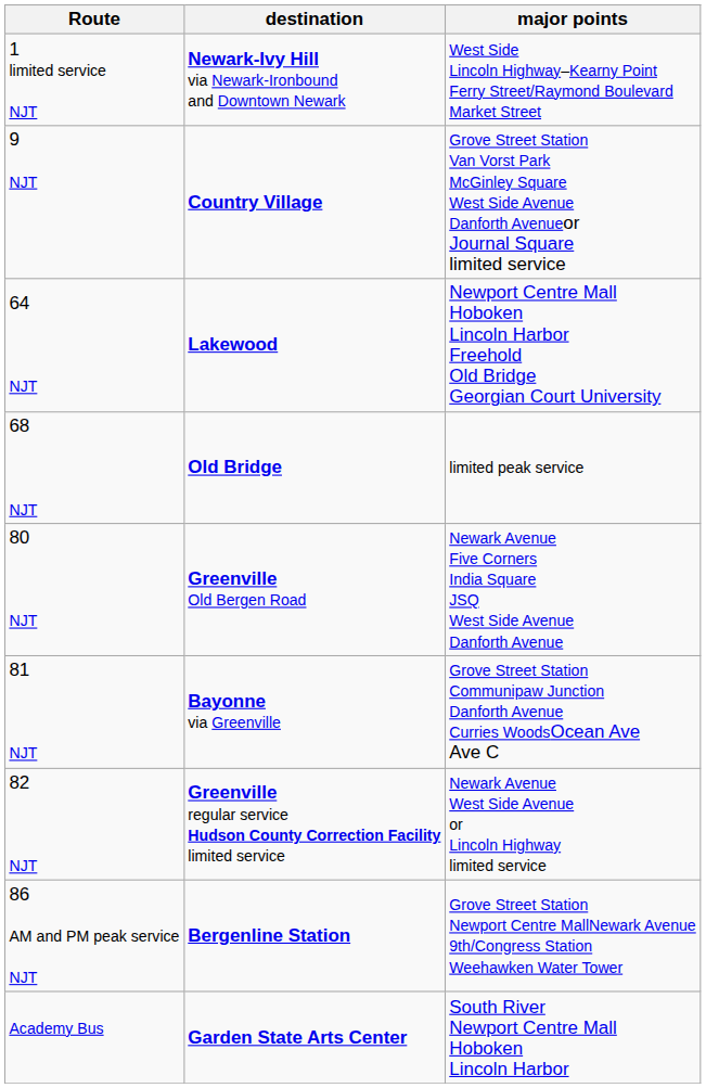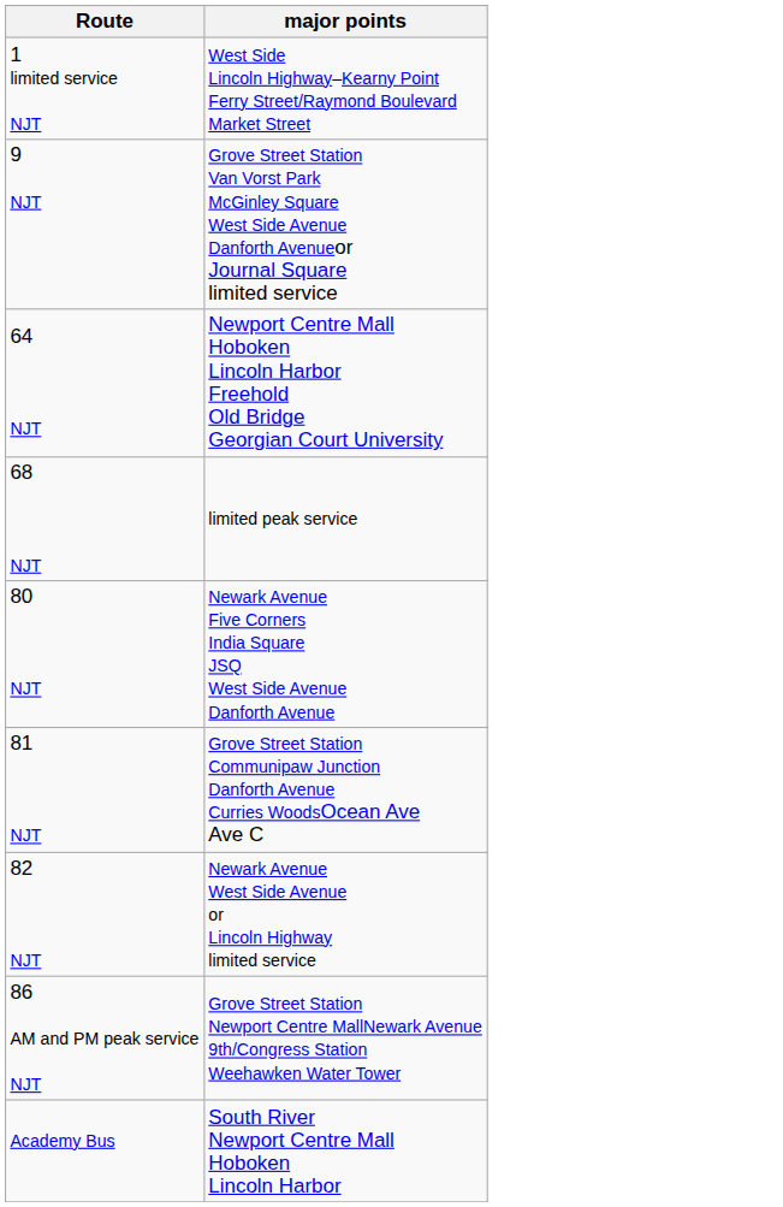 <table class=wikitable>
 <tr>
 <th>Route</th>
-<th colspan=1>destination</th>
 <th>major points</th>
 </tr>
 <tr>
 <td valign=top><div>1<br><small>limited service</small></div><br><small><a href='#'>NJT</a></small></td>
-<td><strong><a href='#'>Newark-Ivy Hill</a></strong><br><small>via <a href='#'>Newark-Ironbound</a><br> and <a href='#'>Downtown Newark</a></small></td>
 <td><small><a href='#'>West Side</a><br><a href='#'>Lincoln Highway</a>–<a href='#'>Kearny Point</a><br><a href='#'>Ferry Street/Raymond Boulevard</a><br><a href='#'>Market Street</a><br></small></td>
 </tr>
 <tr>
 <td valign="top">9<div></div><br> <small><a href='#'>NJT</a></small></td>
-<td><strong><a href='#'>Country Village</a></strong></td>
 <td><small><a href='#'>Grove Street Station</a><br><a href='#'>Van Vorst Park</a><br><a href='#'>McGinley Square</a><br><a href='#'>West Side Avenue</a><br><a href='#'>Danforth Avenue</a></small>or<br><a href='#'>Journal Square</a><br>limited service</td>
 </tr>
 <tr>
 <td><div>64</div><br><br><br><small><a href='#'>NJT</a></small></td>
-<td><a href='#'><strong>Lakewood</strong></a></td>
 <td><a href='#'>Newport Centre Mall</a><br><a href='#'>Hoboken</a><br><a href='#'>Lincoln Harbor</a><br><a href='#'>Freehold</a><br><a href='#'>Old Bridge</a><br><a href='#'>Georgian Court University</a></td>
 </tr>
 <tr>
 <td><div>68</div><br><br><br><small><a href='#'>NJT</a></small></td>
-<td><a href='#'><strong>Old Bridge</strong></a></td>
 <td><small>limited peak service</small></td>
 </tr>
 <tr>
 <td valign=top><div>80</div><br><br><br><small><a href='#'>NJT</a></small></td>
-<td><strong><a href='#'>Greenville</a></strong><br><small><a href='#'>Old Bergen Road</a></small></td>
 <td><small><a href='#'>Newark Avenue</a><br><a href='#'>Five Corners</a><br><a href='#'>India Square</a><br><a href='#'>JSQ</a><br><a href='#'>West Side Avenue</a><br><a href='#'>Danforth Avenue</a></small></td>
 </tr>
 <tr>
 <td valign=top><div>81</div><br><br><br><small><a href='#'>NJT</a></small></td>
-<td><strong><a href='#'>Bayonne</a></strong><br><small>via <a href='#'>Greenville</a></small></td>
 <td><small><a href='#'>Grove Street Station</a><br><a href='#'>Communipaw Junction</a><br><a href='#'>Danforth Avenue</a><br><a href='#'>Curries Woods</a></small><a href='#'>Ocean Ave</a><br>Ave C</td>
 </tr>
 <tr>
 <td valign=top><div>82</div><br><br><br><small><a href='#'>NJT</a></small></td>
-<td><strong><a href='#'>Greenville</a></strong><br><small>regular service<br><strong><a href='#'>Hudson County Correction Facility</a></strong><br>limited service</small></td>
 <td><small><a href='#'>Newark Avenue</a><br><a href='#'>West Side Avenue</a><br>or<br><a href='#'>Lincoln Highway</a><br>limited service</small></td>
 </tr>
 <tr>
 <td valign=top><div>86</div><br><small>AM and PM peak service<br><br><a href='#'>NJT</a></small></td>
-<td><strong><a href='#'>Bergenline Station</a></strong></td>
 <td><small><a href='#'>Grove Street Station</a><br><a href='#'>Newport Centre Mall</a></small><small><a href='#'>Newark Avenue</a><br><a href='#'>9th/Congress Station</a><br><a href='#'>Weehawken Water Tower</a></small></td>
 </tr>
 <tr>
 <td valign=top><br> <small><a href='#'>Academy Bus</a></small></td>
-<td><strong><a href='#'>Garden State Arts Center</a></strong></td>
 <td><a href='#'>South River</a><br><a href='#'>Newport Centre Mall</a><br><a href='#'>Hoboken</a><br><a href='#'>Lincoln Harbor</a></td>
 </tr>
 </table>
